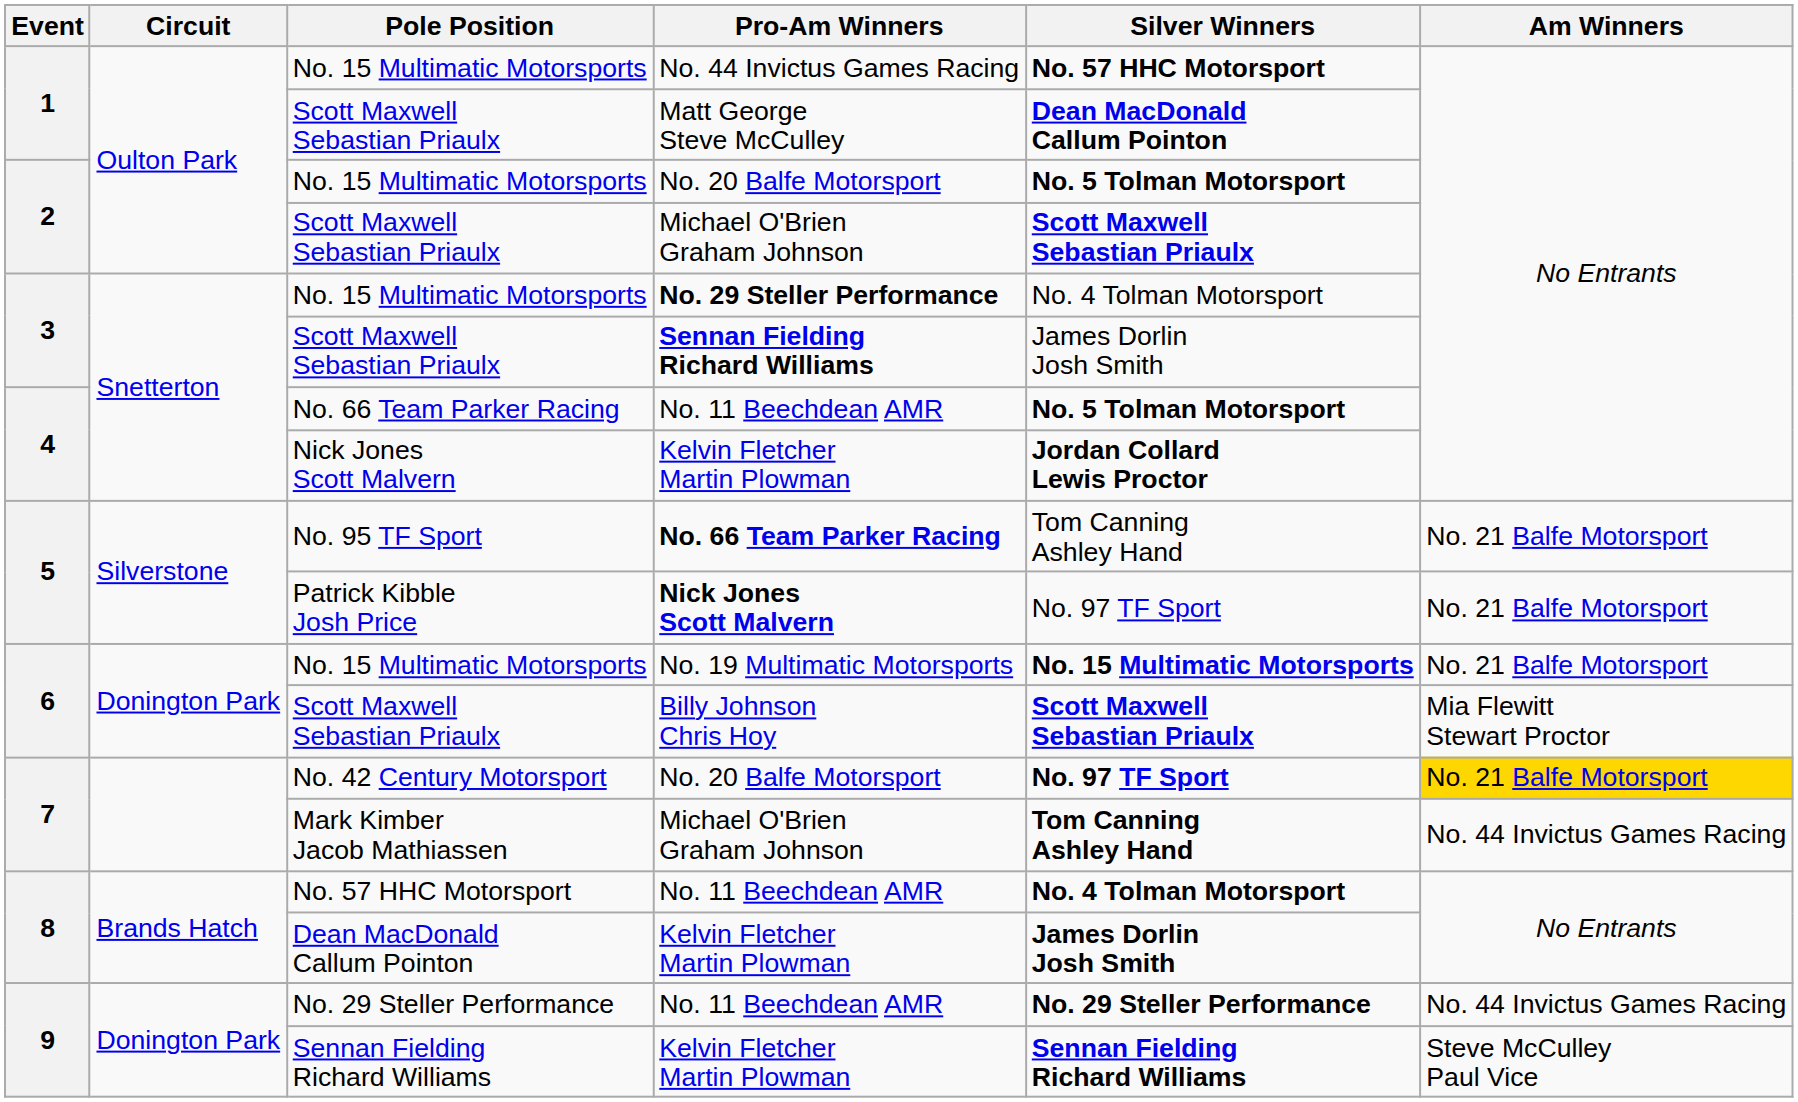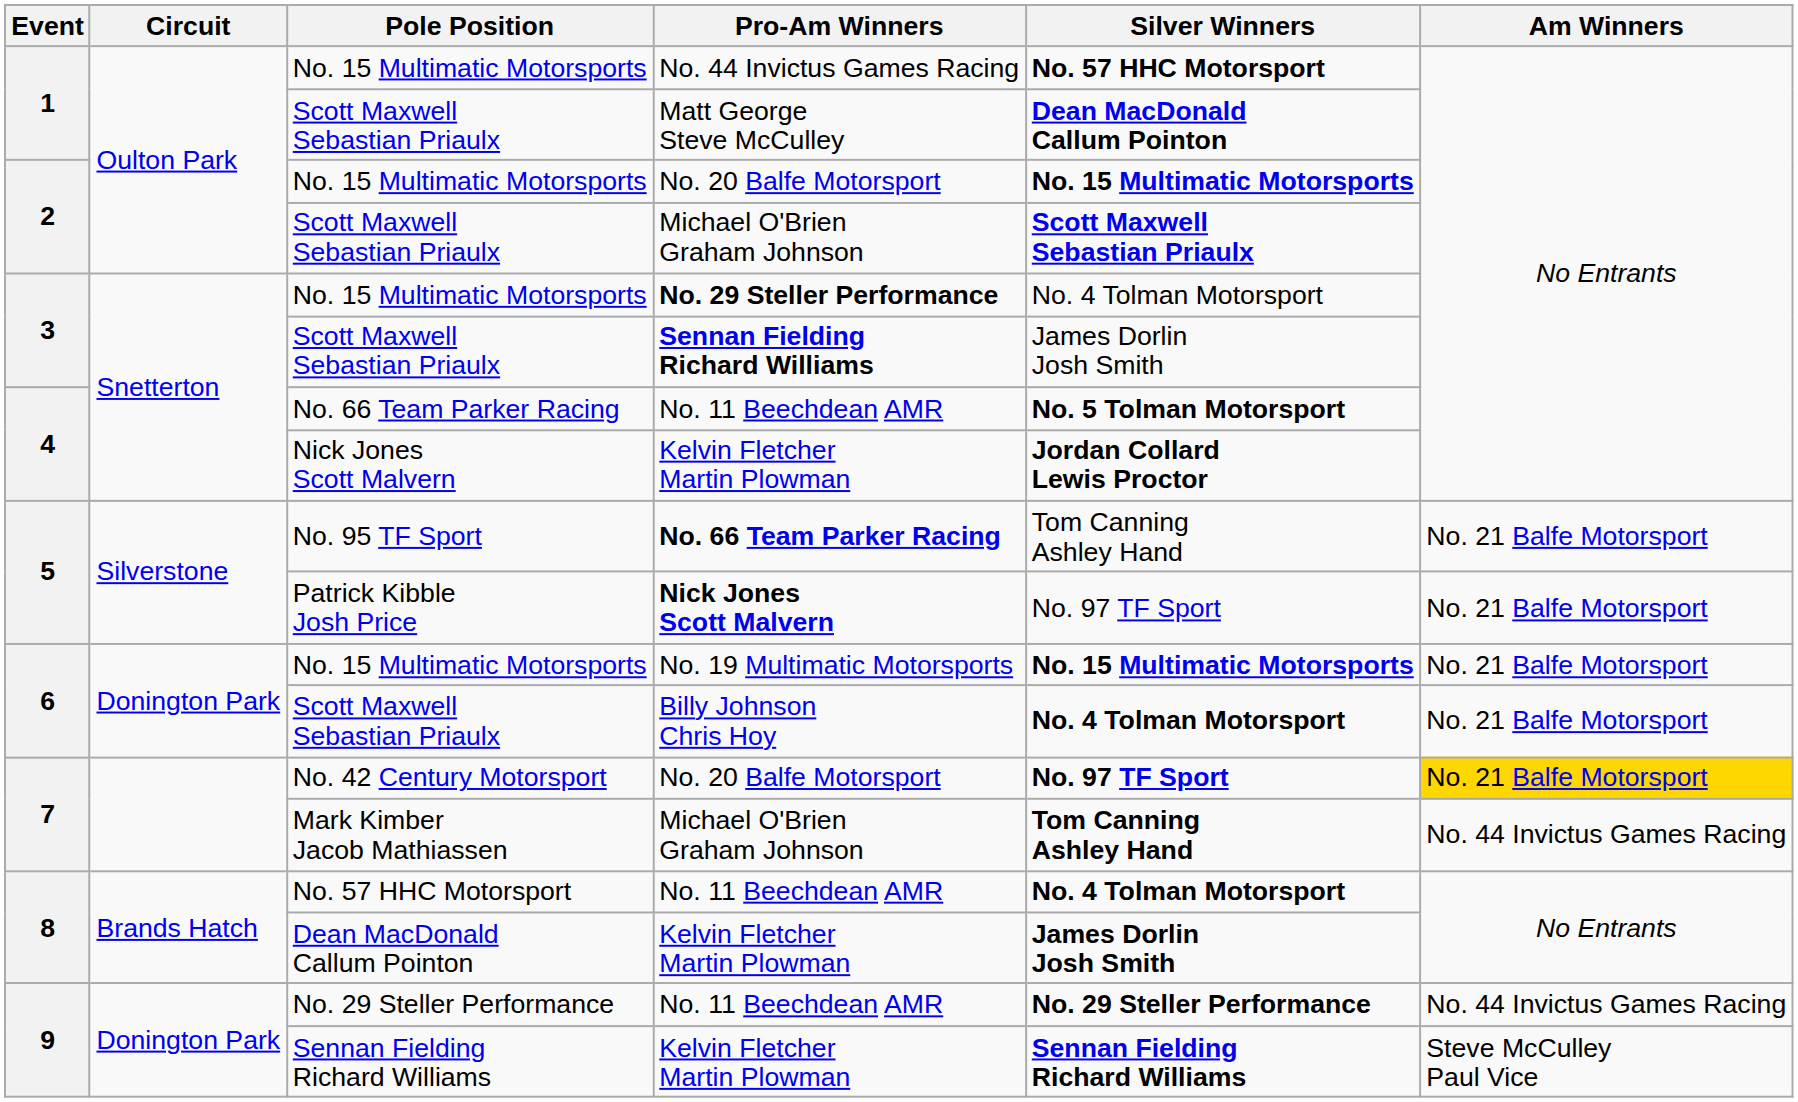 <table class="wikitable" style="font-size: 85%;">
 <tr>
 <th>Event</th>
 <th>Circuit</th>
 <th>Pole Position</th>
 <th>Pro-Am Winners</th>
 <th>Silver Winners</th>
 <th>Am Winners</th>
 </tr>
 <tr>
 <th rowspan=2>1</th>
 <td rowspan=4><a href='#'>Oulton Park</a></td>
 <td> No. 15 <a href='#'>Multimatic Motorsports</a></td>
 <td> No. 44 Invictus Games Racing</td>
 <td><strong> No. 57 HHC Motorsport</strong></td>
 <td rowspan=8 align=center><em>No Entrants</em></td>
 </tr>
 <tr>
 <td> <a href='#'>Scott Maxwell</a><br> <a href='#'>Sebastian Priaulx</a></td>
 <td> Matt George<br> Steve McCulley</td>
 <td><strong> <a href='#'>Dean MacDonald</a><br> Callum Pointon</strong></td>
 </tr>
 <tr>
 <th rowspan=2>2</th>
 <td> No. 15 <a href='#'>Multimatic Motorsports</a></td>
 <td> No. 20 <a href='#'>Balfe Motorsport</a></td>
-<td><strong> No. 5 Tolman Motorsport</strong></td>
+<td><strong> No. 15 <a href='#'>Multimatic Motorsports</a></strong></td>
 </tr>
 <tr>
 <td> <a href='#'>Scott Maxwell</a><br> <a href='#'>Sebastian Priaulx</a></td>
 <td> Michael O'Brien<br> Graham Johnson</td>
 <td><strong> <a href='#'>Scott Maxwell</a><br> <a href='#'>Sebastian Priaulx</a></strong></td>
 </tr>
 <tr>
 <th rowspan=2>3</th>
 <td rowspan=4><a href='#'>Snetterton</a></td>
 <td> No. 15 <a href='#'>Multimatic Motorsports</a></td>
 <td><strong> No. 29 Steller Performance</strong></td>
 <td> No. 4 Tolman Motorsport</td>
 </tr>
 <tr>
 <td> <a href='#'>Scott Maxwell</a><br> <a href='#'>Sebastian Priaulx</a></td>
 <td><strong> <a href='#'>Sennan Fielding</a><br> Richard Williams</strong></td>
 <td> James Dorlin<br> Josh Smith</td>
 </tr>
 <tr>
 <th rowspan=2>4</th>
 <td> No. 66 <a href='#'>Team Parker Racing</a></td>
 <td> No. 11 <a href='#'>Beechdean</a> <a href='#'>AMR</a></td>
 <td><strong> No. 5 Tolman Motorsport</strong></td>
 </tr>
 <tr>
 <td> Nick Jones<br> <a href='#'>Scott Malvern</a></td>
 <td> <a href='#'>Kelvin Fletcher</a><br> <a href='#'>Martin Plowman</a></td>
 <td><strong> Jordan Collard<br> Lewis Proctor</strong></td>
 </tr>
 <tr>
 <th rowspan=2>5</th>
 <td rowspan=2><a href='#'>Silverstone</a></td>
 <td> No. 95 <a href='#'>TF Sport</a></td>
 <td><strong> No. 66 <a href='#'>Team Parker Racing</a></strong></td>
 <td> Tom Canning<br> Ashley Hand</td>
 <td> No. 21 <a href='#'>Balfe Motorsport</a></td>
 </tr>
 <tr>
 <td> Patrick Kibble<br> <a href='#'>Josh Price</a></td>
 <td><strong> Nick Jones<br> <a href='#'>Scott Malvern</a></strong></td>
 <td> No. 97 <a href='#'>TF Sport</a></td>
 <td> No. 21 <a href='#'>Balfe Motorsport</a></td>
 </tr>
 <tr>
 <th rowspan=2>6</th>
 <td rowspan=2><a href='#'>Donington Park</a></td>
 <td> No. 15 <a href='#'>Multimatic Motorsports</a></td>
 <td> No. 19 <a href='#'>Multimatic Motorsports</a></td>
 <td><strong> No. 15 <a href='#'>Multimatic Motorsports</a></strong></td>
 <td> No. 21 <a href='#'>Balfe Motorsport</a></td>
 </tr>
 <tr>
 <td> <a href='#'>Scott Maxwell</a><br> <a href='#'>Sebastian Priaulx</a></td>
 <td> <a href='#'>Billy Johnson</a><br> <a href='#'>Chris Hoy</a></td>
-<td><strong> <a href='#'>Scott Maxwell</a><br> <a href='#'>Sebastian Priaulx</a></strong></td>
-<td> Mia Flewitt<br> Stewart Proctor</td>
+<td><strong> No. 4 Tolman Motorsport</strong></td>
+<td> No. 21 <a href='#'>Balfe Motorsport</a></td>
 </tr>
 <tr>
 <th rowspan=2>7</th>
 <td rowspan=2></td>
 <td> No. 42 <a href='#'>Century Motorsport</a></td>
 <td> No. 20 <a href='#'>Balfe Motorsport</a></td>
 <td><strong> No. 97 <a href='#'>TF Sport</a></strong></td>
 <td style="background: gold;"> No. 21 <a href='#'>Balfe Motorsport</a></td>
 </tr>
 <tr>
 <td> Mark Kimber<br> Jacob Mathiassen</td>
 <td> Michael O'Brien<br> Graham Johnson</td>
 <td><strong> Tom Canning<br> Ashley Hand</strong></td>
 <td> No. 44 Invictus Games Racing</td>
 </tr>
 <tr>
 <th rowspan=2>8</th>
 <td rowspan=2><a href='#'>Brands Hatch</a></td>
 <td> No. 57 HHC Motorsport</td>
 <td> No. 11 <a href='#'>Beechdean</a> <a href='#'>AMR</a></td>
 <td><strong> No. 4 Tolman Motorsport</strong></td>
 <td rowspan=2 align=center><em>No Entrants</em></td>
 </tr>
 <tr>
 <td> <a href='#'>Dean MacDonald</a><br> Callum Pointon</td>
 <td> <a href='#'>Kelvin Fletcher</a><br> <a href='#'>Martin Plowman</a></td>
 <td><strong> James Dorlin<br> Josh Smith</strong></td>
 </tr>
 <tr>
 <th rowspan=2>9</th>
 <td rowspan=2><a href='#'>Donington Park</a></td>
 <td> No. 29 Steller Performance</td>
 <td> No. 11 <a href='#'>Beechdean</a> <a href='#'>AMR</a></td>
 <td><strong> No. 29 Steller Performance</strong></td>
 <td> No. 44 Invictus Games Racing</td>
 </tr>
 <tr>
 <td> <a href='#'>Sennan Fielding</a><br> Richard Williams</td>
 <td> <a href='#'>Kelvin Fletcher</a><br> <a href='#'>Martin Plowman</a></td>
 <td><strong> <a href='#'>Sennan Fielding</a><br> Richard Williams</strong></td>
 <td> Steve McCulley<br> Paul Vice</td>
 </tr>
 </table>
